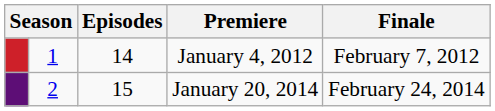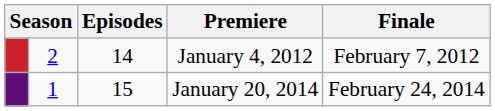 <table class="wikitable">
 <tr>
 <th colspan="2">Season</th>
 <th>Episodes</th>
 <th>Premiere</th>
 <th>Finale</th>
 </tr>
 <tr>
 <td style="background:#CE2029; color:#fff;"></td>
-<td align="center"><a href='#'>1</a></td>
+<td align="center"><a href='#'>2</a></td>
 <td align="center">14</td>
 <td align="center">January 4, 2012</td>
 <td align="center">February 7, 2012</td>
 </tr>
 <tr>
 <td style="background:#5D0E76; color:#100; text-align:center;"></td>
-<td align="center"><a href='#'>2</a></td>
+<td align="center"><a href='#'>1</a></td>
 <td align="center">15</td>
 <td align="center">January 20, 2014</td>
 <td align="center">February 24, 2014</td>
 </tr>
 </table>
